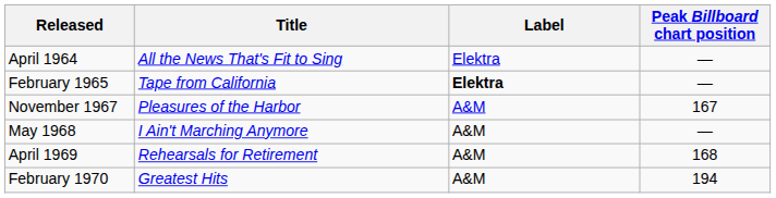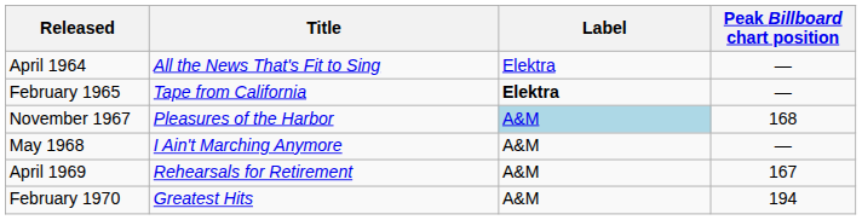 <table class="wikitable">
 <tr>
 <th style="width:8em">Released</th>
 <th style="width:20em">Title</th>
 <th style="width:12em">Label</th>
 <th style="width:8em"><a href='#'>Peak <em>Billboard</em><br>chart position</a></th>
 </tr>
 <tr>
 <td>April 1964</td>
 <td><em><a href='#'>All the News That's Fit to Sing</a></em></td>
 <td><a href='#'>Elektra</a></td>
 <td align="center">—</td>
 </tr>
 <tr>
 <td>February 1965</td>
 <td><em><a href='#'>Tape from California</a></em></td>
 <td><strong>Elektra</strong></td>
 <td align="center">—</td>
 </tr>
 <tr>
 <td>November 1967</td>
 <td><em><a href='#'>Pleasures of the Harbor</a></em></td>
-<td><a href='#'>A&M</a></td>
-<td align="center">167</td>
+<td style="background: lightblue;"><a href='#'>A&M</a></td>
+<td align="center">168</td>
 </tr>
 <tr>
 <td>May 1968</td>
 <td><em><a href='#'>I Ain't Marching Anymore</a></em></td>
 <td>A&M</td>
 <td align="center">—</td>
 </tr>
 <tr>
 <td>April 1969</td>
 <td><em><a href='#'>Rehearsals for Retirement</a></em></td>
 <td>A&M</td>
-<td align="center">168</td>
+<td align="center">167</td>
 </tr>
 <tr>
 <td>February 1970</td>
 <td><em><a href='#'>Greatest Hits</a></em></td>
 <td>A&M</td>
 <td align="center">194</td>
 </tr>
 </table>
